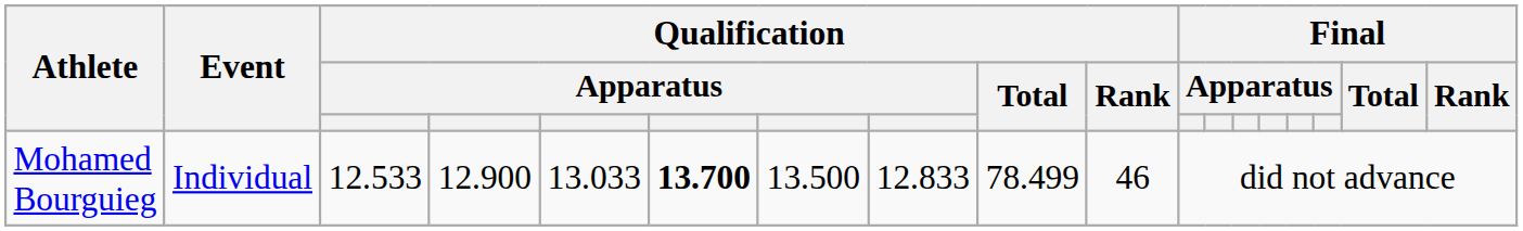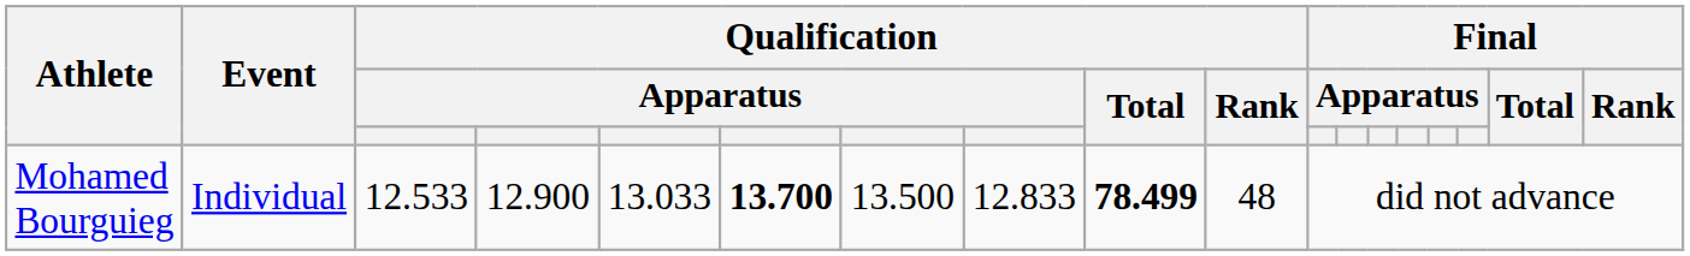 <table class="wikitable" style="font-size:90%">
 <tr>
 <th rowspan=3>Athlete</th>
 <th rowspan=3>Event</th>
 <th colspan =8>Qualification</th>
 <th colspan =8>Final</th>
 </tr>
 <tr style="font-size:95%">
 <th colspan=6>Apparatus</th>
 <th rowspan=2>Total</th>
 <th rowspan=2>Rank</th>
 <th colspan=6>Apparatus</th>
 <th rowspan=2>Total</th>
 <th rowspan=2>Rank</th>
 </tr>
 <tr style="font-size:95%">
 <th></th>
 <th></th>
 <th></th>
 <th></th>
 <th></th>
 <th></th>
 <th></th>
 <th></th>
 <th></th>
 <th></th>
 <th></th>
 <th></th>
 </tr>
 <tr align=center>
 <td align=left><a href='#'>Mohamed Bourguieg</a></td>
 <td align=left><a href='#'>Individual</a></td>
 <td>12.533</td>
 <td>12.900</td>
 <td>13.033</td>
 <td><strong>13.700</strong></td>
 <td>13.500</td>
 <td>12.833</td>
-<td>78.499</td>
-<td>46</td>
+<td><strong>78.499</strong></td>
+<td>48</td>
 <td colspan=8>did not advance</td>
 </tr>
 </table>
